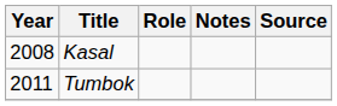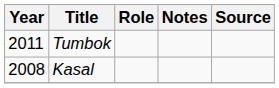 <table class="wikitable sortable">
 <tr>
 <th>Year</th>
 <th>Title</th>
 <th>Role</th>
 <th class="unsortable">Notes</th>
 <th class="unsortable">Source</th>
 </tr>
 <tr>
+<td>2011</td>
+<td><em>Tumbok</em></td>
+<td></td>
+<td></td>
+<td></td>
+</tr>
+<tr>
 <td>2008</td>
 <td><em>Kasal</em></td>
 <td></td>
 <td></td>
 <td></td>
 </tr>
 <tr>
-<td>2011</td>
-<td><em>Tumbok</em></td>
-<td></td>
-<td></td>
-<td></td>
-</tr>
-<tr>
 </tr>
 </table>
